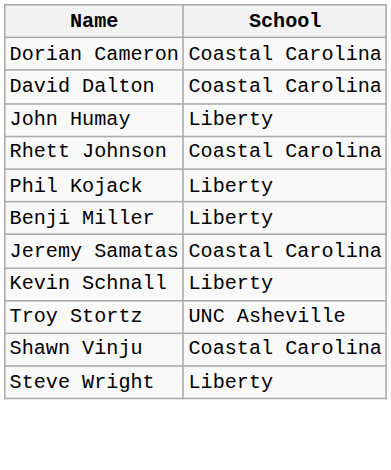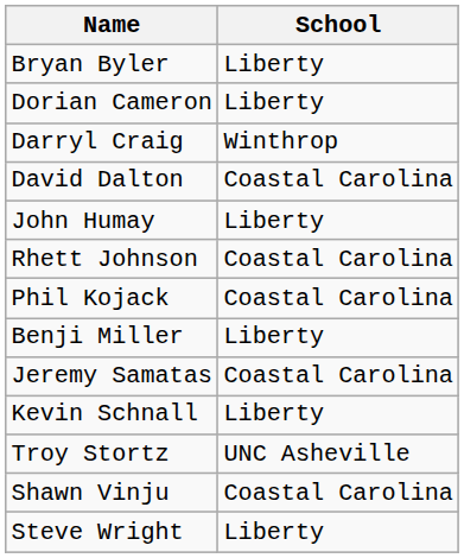 <table class=wikitable>
 <tr>
 <th>Name</th>
 <th>School</th>
 </tr>
 <tr>
+<td>Bryan Byler</td>
+<td>Liberty</td>
+</tr>
+<tr>
 <td>Dorian Cameron</td>
-<td>Coastal Carolina</td>
+<td>Liberty</td>
+</tr>
+<tr>
+<td>Darryl Craig</td>
+<td>Winthrop</td>
 </tr>
 <tr>
 <td>David Dalton</td>
 <td>Coastal Carolina</td>
 </tr>
 <tr>
 <td>John Humay</td>
 <td>Liberty</td>
 </tr>
 <tr>
 <td>Rhett Johnson</td>
 <td>Coastal Carolina</td>
 </tr>
 <tr>
 <td>Phil Kojack</td>
-<td>Liberty</td>
+<td>Coastal Carolina</td>
 </tr>
 <tr>
 <td>Benji Miller</td>
 <td>Liberty</td>
 </tr>
 <tr>
 <td>Jeremy Samatas</td>
 <td>Coastal Carolina</td>
 </tr>
 <tr>
 <td>Kevin Schnall</td>
 <td>Liberty</td>
 </tr>
 <tr>
 <td>Troy Stortz</td>
 <td>UNC Asheville</td>
 </tr>
 <tr>
 <td>Shawn Vinju</td>
 <td>Coastal Carolina</td>
 </tr>
 <tr>
 <td>Steve Wright</td>
 <td>Liberty</td>
 </tr>
 </table>
